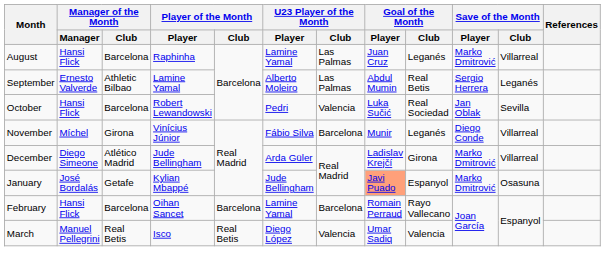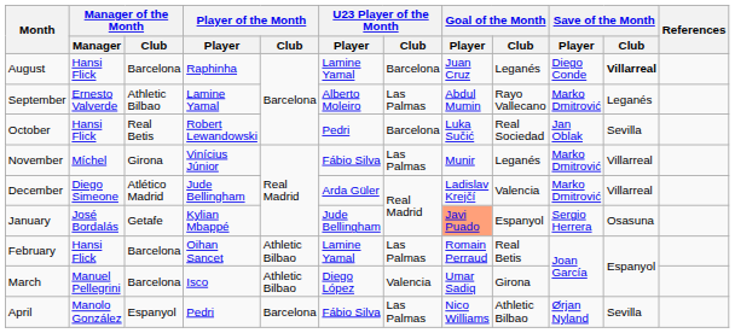 <table class="wikitable" style="font-size:11.5px">
 <tr>
 <th rowspan="2">Month</th>
 <th colspan="2"><a href='#'>Manager of the Month</a></th>
 <th colspan="2"><a href='#'>Player of the Month</a></th>
 <th colspan="2"><a href='#'>U23 Player of the Month</a></th>
 <th colspan="2"><a href='#'>Goal of the Month</a></th>
 <th colspan="2"><a href='#'>Save of the Month</a></th>
 <th rowspan="2">References</th>
 </tr>
 <tr>
 <th>Manager</th>
 <th>Club</th>
 <th>Player</th>
 <th>Club</th>
 <th>Player</th>
 <th>Club</th>
 <th>Player</th>
 <th>Club</th>
 <th>Player</th>
 <th>Club</th>
 </tr>
 <tr>
 <td>August</td>
 <td> <a href='#'>Hansi Flick</a></td>
 <td>Barcelona</td>
 <td> <a href='#'>Raphinha</a></td>
 <td rowspan="3">Barcelona</td>
 <td> <a href='#'>Lamine Yamal</a></td>
-<td>Las Palmas</td>
+<td>Barcelona</td>
 <td> <a href='#'>Juan Cruz</a></td>
 <td>Leganés</td>
-<td> <a href='#'>Marko Dmitrović</a></td>
-<td>Villarreal</td>
+<td> <a href='#'>Diego Conde</a></td>
+<td><strong>Villarreal</strong></td>
 <td align="center"></td>
 </tr>
 <tr>
 <td>September</td>
 <td> <a href='#'>Ernesto Valverde</a></td>
 <td>Athletic Bilbao</td>
 <td> <a href='#'>Lamine Yamal</a></td>
 <td> <a href='#'>Alberto Moleiro</a></td>
 <td>Las Palmas</td>
 <td> <a href='#'>Abdul Mumin</a></td>
-<td>Real Betis</td>
-<td> <a href='#'>Sergio Herrera</a></td>
+<td>Rayo Vallecano</td>
+<td> <a href='#'>Marko Dmitrović</a></td>
 <td>Leganés</td>
 <td align="center"></td>
 </tr>
 <tr>
 <td>October</td>
 <td> <a href='#'>Hansi Flick</a></td>
-<td>Barcelona</td>
+<td>Real Betis</td>
 <td> <a href='#'>Robert Lewandowski</a></td>
 <td> <a href='#'>Pedri</a></td>
-<td>Valencia</td>
+<td>Barcelona</td>
 <td> <a href='#'>Luka Sučić</a></td>
 <td>Real Sociedad</td>
 <td> <a href='#'>Jan Oblak</a></td>
 <td>Sevilla</td>
 <td align="center"></td>
 </tr>
 <tr>
 <td>November</td>
 <td> <a href='#'>Míchel</a></td>
 <td>Girona</td>
 <td> <a href='#'>Vinícius Júnior</a></td>
 <td rowspan="3">Real Madrid</td>
 <td> <a href='#'>Fábio Silva</a></td>
-<td>Barcelona</td>
+<td>Las Palmas</td>
 <td> <a href='#'>Munir</a></td>
 <td>Leganés</td>
-<td> <a href='#'>Diego Conde</a></td>
+<td> <a href='#'>Marko Dmitrović</a></td>
 <td>Villarreal</td>
 <td align="center"></td>
 </tr>
 <tr>
 <td>December</td>
 <td> <a href='#'>Diego Simeone</a></td>
 <td>Atlético Madrid</td>
 <td> <a href='#'>Jude Bellingham</a></td>
 <td> <a href='#'>Arda Güler</a></td>
 <td rowspan="2">Real Madrid</td>
 <td> <a href='#'>Ladislav Krejčí</a></td>
-<td>Girona</td>
+<td>Valencia</td>
 <td> <a href='#'>Marko Dmitrović</a></td>
 <td>Villarreal</td>
 <td align="center"></td>
 </tr>
 <tr>
 <td>January</td>
 <td> <a href='#'>José Bordalás</a></td>
 <td>Getafe</td>
 <td> <a href='#'>Kylian Mbappé</a></td>
 <td> <a href='#'>Jude Bellingham</a></td>
 <td style="background: lightsalmon;"> <a href='#'>Javi Puado</a></td>
 <td>Espanyol</td>
-<td> <a href='#'>Marko Dmitrović</a></td>
+<td> <a href='#'>Sergio Herrera</a></td>
 <td>Osasuna</td>
 <td align="center"></td>
 </tr>
 <tr>
 <td>February</td>
 <td> <a href='#'>Hansi Flick</a></td>
 <td>Barcelona</td>
 <td> <a href='#'>Oihan Sancet</a></td>
-<td>Barcelona</td>
+<td>Athletic Bilbao</td>
 <td> <a href='#'>Lamine Yamal</a></td>
-<td>Barcelona</td>
+<td>Las Palmas</td>
 <td> <a href='#'>Romain Perraud</a></td>
-<td>Rayo Vallecano</td>
+<td>Real Betis</td>
 <td rowspan="2"> <a href='#'>Joan García</a></td>
 <td rowspan="2">Espanyol</td>
 <td align="center"></td>
 </tr>
 <tr>
 <td>March</td>
 <td> <a href='#'>Manuel Pellegrini</a></td>
-<td>Real Betis</td>
+<td>Barcelona</td>
 <td> <a href='#'>Isco</a></td>
-<td>Real Betis</td>
+<td>Athletic Bilbao</td>
 <td> <a href='#'>Diego López</a></td>
 <td>Valencia</td>
 <td> <a href='#'>Umar Sadiq</a></td>
-<td>Valencia</td>
+<td>Girona</td>
+<td align="center"></td>
+</tr>
+<tr>
+<td>April</td>
+<td> <a href='#'>Manolo González</a></td>
+<td>Espanyol</td>
+<td> <a href='#'>Pedri</a></td>
+<td>Barcelona</td>
+<td> <a href='#'>Fábio Silva</a></td>
+<td>Las Palmas</td>
+<td> <a href='#'>Nico Williams</a></td>
+<td>Athletic Bilbao</td>
+<td> <a href='#'>Ørjan Nyland</a></td>
+<td>Sevilla</td>
 <td align="center"></td>
 </tr>
 </table>
